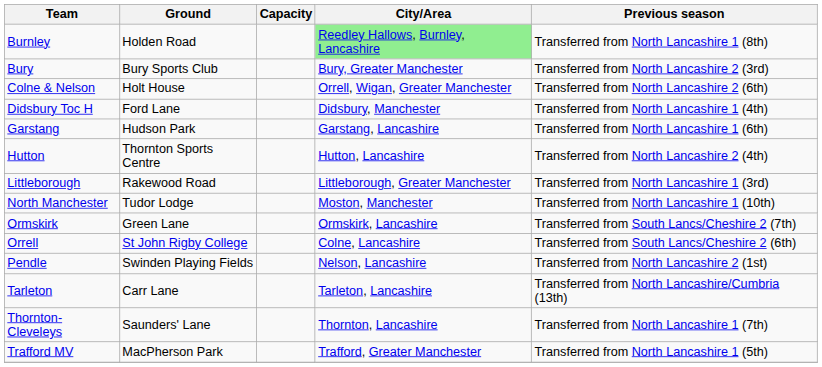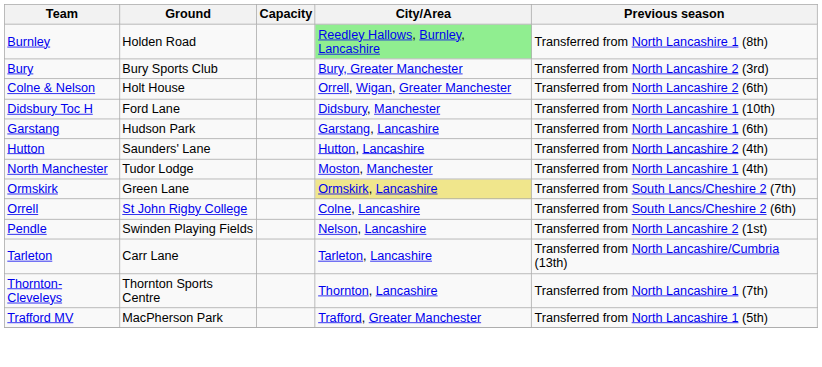 <table class="wikitable sortable" width=65%>
 <tr>
 <th>Team</th>
 <th>Ground</th>
 <th>Capacity</th>
 <th>City/Area</th>
 <th>Previous season</th>
 </tr>
 <tr>
 <td><a href='#'>Burnley</a></td>
 <td>Holden Road</td>
 <td></td>
 <td style="background: lightgreen;"><a href='#'>Reedley Hallows</a>, <a href='#'>Burnley</a>, <a href='#'>Lancashire</a></td>
 <td>Transferred from <a href='#'>North Lancashire 1</a> (8th)</td>
 </tr>
 <tr>
 <td><a href='#'>Bury</a></td>
 <td>Bury Sports Club</td>
 <td></td>
 <td><a href='#'>Bury, Greater Manchester</a></td>
 <td>Transferred from <a href='#'>North Lancashire 2</a> (3rd)</td>
 </tr>
 <tr>
 <td><a href='#'>Colne & Nelson</a></td>
 <td>Holt House</td>
 <td></td>
 <td><a href='#'>Orrell</a>, <a href='#'>Wigan</a>, <a href='#'>Greater Manchester</a></td>
 <td>Transferred from <a href='#'>North Lancashire 2</a> (6th)</td>
 </tr>
 <tr>
 <td><a href='#'>Didsbury Toc H</a></td>
 <td>Ford Lane</td>
 <td></td>
 <td><a href='#'>Didsbury</a>, <a href='#'>Manchester</a></td>
-<td>Transferred from <a href='#'>North Lancashire 1</a> (4th)</td>
+<td>Transferred from <a href='#'>North Lancashire 1</a> (10th)</td>
 </tr>
 <tr>
 <td><a href='#'>Garstang</a></td>
 <td>Hudson Park</td>
 <td></td>
 <td><a href='#'>Garstang</a>, <a href='#'>Lancashire</a></td>
 <td>Transferred from <a href='#'>North Lancashire 1</a> (6th)</td>
 </tr>
 <tr>
 <td><a href='#'>Hutton</a></td>
-<td>Thornton Sports Centre</td>
+<td>Saunders' Lane</td>
 <td></td>
 <td><a href='#'>Hutton</a>, <a href='#'>Lancashire</a></td>
 <td>Transferred from <a href='#'>North Lancashire 2</a> (4th)</td>
-</tr>
-<tr>
-<td><a href='#'>Littleborough</a></td>
-<td>Rakewood Road</td>
-<td></td>
-<td><a href='#'>Littleborough</a>, <a href='#'>Greater Manchester</a></td>
-<td>Transferred from <a href='#'>North Lancashire 1</a> (3rd)</td>
 </tr>
 <tr>
 <td><a href='#'>North Manchester</a></td>
 <td>Tudor Lodge</td>
 <td></td>
 <td><a href='#'>Moston</a>, <a href='#'>Manchester</a></td>
-<td>Transferred from <a href='#'>North Lancashire 1</a> (10th)</td>
+<td>Transferred from <a href='#'>North Lancashire 1</a> (4th)</td>
 </tr>
 <tr>
 <td><a href='#'>Ormskirk</a></td>
 <td>Green Lane</td>
 <td></td>
-<td><a href='#'>Ormskirk</a>, <a href='#'>Lancashire</a></td>
+<td style="background: khaki;"><a href='#'>Ormskirk</a>, <a href='#'>Lancashire</a></td>
 <td>Transferred from <a href='#'>South Lancs/Cheshire 2</a> (7th)</td>
 </tr>
 <tr>
 <td><a href='#'>Orrell</a></td>
 <td><a href='#'>St John Rigby College</a></td>
 <td></td>
 <td><a href='#'>Colne</a>, <a href='#'>Lancashire</a></td>
 <td>Transferred from <a href='#'>South Lancs/Cheshire 2</a> (6th)</td>
 </tr>
 <tr>
 <td><a href='#'>Pendle</a></td>
 <td>Swinden Playing Fields</td>
 <td></td>
 <td><a href='#'>Nelson</a>, <a href='#'>Lancashire</a></td>
 <td>Transferred from <a href='#'>North Lancashire 2</a> (1st)</td>
 </tr>
 <tr>
 <td><a href='#'>Tarleton</a></td>
 <td>Carr Lane</td>
 <td></td>
 <td><a href='#'>Tarleton</a>, <a href='#'>Lancashire</a></td>
 <td>Transferred from <a href='#'>North Lancashire/Cumbria</a> (13th)</td>
 </tr>
 <tr>
 <td><a href='#'>Thornton-Cleveleys</a></td>
-<td>Saunders' Lane</td>
+<td>Thornton Sports Centre</td>
 <td></td>
 <td><a href='#'>Thornton</a>, <a href='#'>Lancashire</a></td>
 <td>Transferred from <a href='#'>North Lancashire 1</a> (7th)</td>
 </tr>
 <tr>
 <td><a href='#'>Trafford MV</a></td>
 <td>MacPherson Park</td>
 <td></td>
 <td><a href='#'>Trafford</a>, <a href='#'>Greater Manchester</a></td>
 <td>Transferred from <a href='#'>North Lancashire 1</a> (5th)</td>
 </tr>
 <tr>
 </tr>
 </table>
